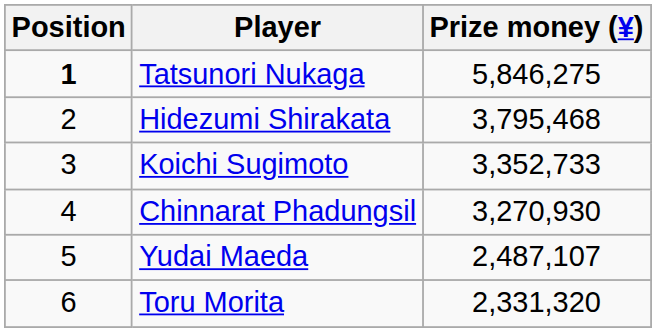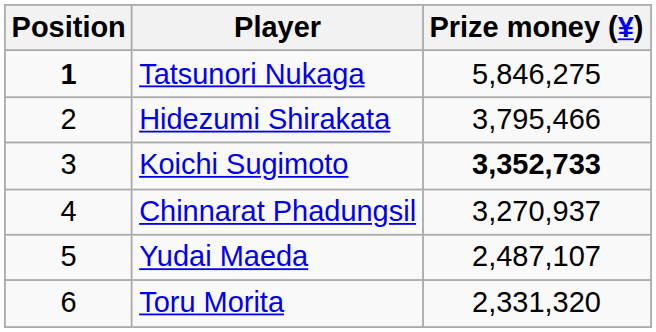 <table class="wikitable">
 <tr>
 <th>Position</th>
 <th>Player</th>
 <th>Prize money (<a href='#'>¥</a>)</th>
 </tr>
 <tr>
 <td align=center><strong>1</strong></td>
 <td> <a href='#'>Tatsunori Nukaga</a></td>
 <td align=center>5,846,275</td>
 </tr>
 <tr>
 <td align=center>2</td>
 <td> <a href='#'>Hidezumi Shirakata</a></td>
-<td align=center>3,795,468</td>
+<td align=center>3,795,466</td>
 </tr>
 <tr>
 <td align=center>3</td>
 <td> <a href='#'>Koichi Sugimoto</a></td>
-<td align=center>3,352,733</td>
+<td align=center><strong>3,352,733</strong></td>
 </tr>
 <tr>
 <td align=center>4</td>
 <td> <a href='#'>Chinnarat Phadungsil</a></td>
-<td align=center>3,270,930</td>
+<td align=center>3,270,937</td>
 </tr>
 <tr>
 <td align=center>5</td>
 <td> <a href='#'>Yudai Maeda</a></td>
 <td align=center>2,487,107</td>
 </tr>
 <tr>
 <td align=center>6</td>
 <td> <a href='#'>Toru Morita</a></td>
 <td align=center>2,331,320</td>
 </tr>
 </table>
